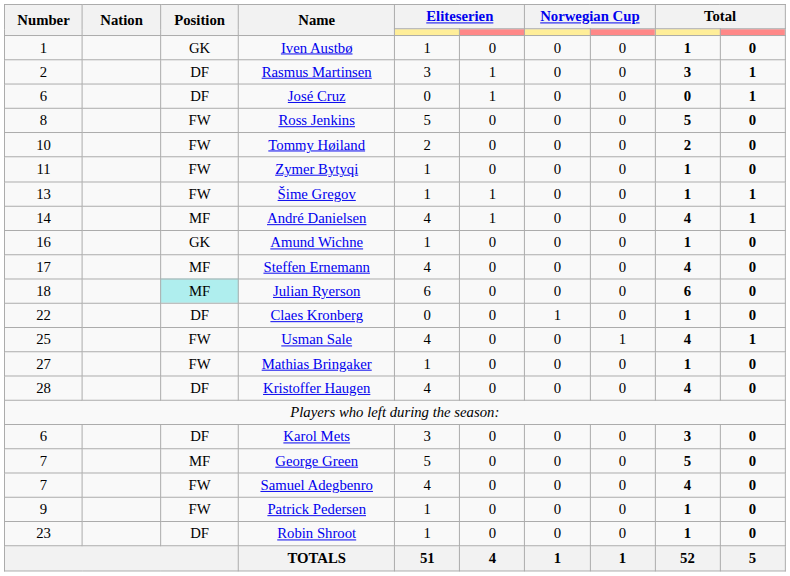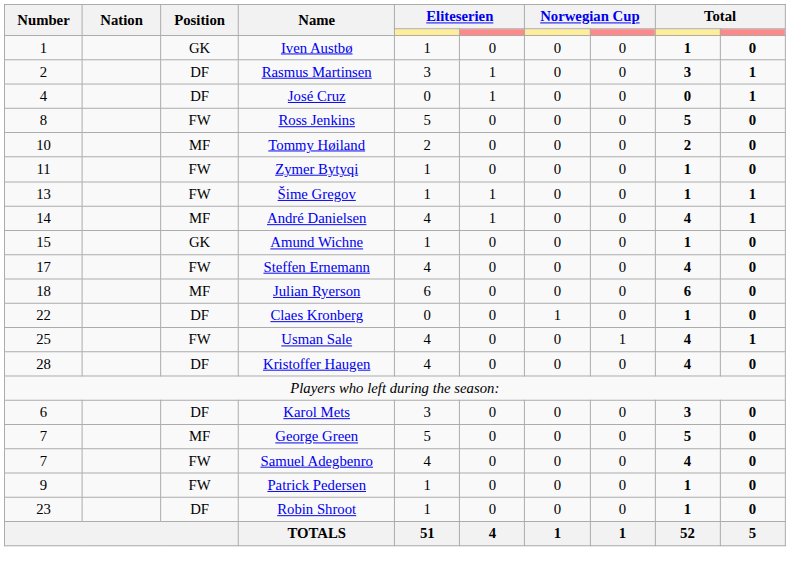 <table class="wikitable" style="font-size: 95%; text-align: center;">
 <tr>
 <th rowspan="2" width="10%" align="center"><strong>Number</strong></th>
 <th rowspan="2" width="10%" align="center"><strong>Nation</strong></th>
 <th rowspan="2" width="10%" align="center"><strong>Position</strong></th>
 <th rowspan="2" width="20%" align="center"><strong>Name</strong></th>
 <th colspan="2" align="center"><strong><a href='#'>Eliteserien</a></strong></th>
 <th colspan="2" align="center"><strong><a href='#'>Norwegian Cup</a></strong></th>
 <th colspan="2" align="center"><strong>Total</strong></th>
 </tr>
 <tr>
 <th width=60 style="background: #FFEE99"></th>
 <th width=60 style="background: #FF8888"></th>
 <th width=60 style="background: #FFEE99"></th>
 <th width=60 style="background: #FF8888"></th>
 <th width=60 style="background: #FFEE99"></th>
 <th width=60 style="background: #FF8888"></th>
 </tr>
 <tr>
 <td>1</td>
 <td></td>
 <td>GK</td>
 <td><a href='#'>Iven Austbø</a></td>
 <td>1</td>
 <td>0</td>
 <td>0</td>
 <td>0</td>
 <td><strong>1</strong></td>
 <td><strong>0</strong></td>
 </tr>
 <tr>
 <td>2</td>
 <td></td>
 <td>DF</td>
 <td><a href='#'>Rasmus Martinsen</a></td>
 <td>3</td>
 <td>1</td>
 <td>0</td>
 <td>0</td>
 <td><strong>3</strong></td>
 <td><strong>1</strong></td>
 </tr>
 <tr>
-<td>6</td>
+<td>4</td>
 <td></td>
 <td>DF</td>
 <td><a href='#'>José Cruz</a></td>
 <td>0</td>
 <td>1</td>
 <td>0</td>
 <td>0</td>
 <td><strong>0</strong></td>
 <td><strong>1</strong></td>
 </tr>
 <tr>
 <td>8</td>
 <td></td>
 <td>FW</td>
 <td><a href='#'>Ross Jenkins</a></td>
 <td>5</td>
 <td>0</td>
 <td>0</td>
 <td>0</td>
 <td><strong>5</strong></td>
 <td><strong>0</strong></td>
 </tr>
 <tr>
 <td>10</td>
 <td></td>
-<td>FW</td>
+<td>MF</td>
 <td><a href='#'>Tommy Høiland</a></td>
 <td>2</td>
 <td>0</td>
 <td>0</td>
 <td>0</td>
 <td><strong>2</strong></td>
 <td><strong>0</strong></td>
 </tr>
 <tr>
 <td>11</td>
 <td></td>
 <td>FW</td>
 <td><a href='#'>Zymer Bytyqi</a></td>
 <td>1</td>
 <td>0</td>
 <td>0</td>
 <td>0</td>
 <td><strong>1</strong></td>
 <td><strong>0</strong></td>
 </tr>
 <tr>
 <td>13</td>
 <td></td>
 <td>FW</td>
 <td><a href='#'>Šime Gregov</a></td>
 <td>1</td>
 <td>1</td>
 <td>0</td>
 <td>0</td>
 <td><strong>1</strong></td>
 <td><strong>1</strong></td>
 </tr>
 <tr>
 <td>14</td>
 <td></td>
 <td>MF</td>
 <td><a href='#'>André Danielsen</a></td>
 <td>4</td>
 <td>1</td>
 <td>0</td>
 <td>0</td>
 <td><strong>4</strong></td>
 <td><strong>1</strong></td>
 </tr>
 <tr>
-<td>16</td>
+<td>15</td>
 <td></td>
 <td>GK</td>
 <td><a href='#'>Amund Wichne</a></td>
 <td>1</td>
 <td>0</td>
 <td>0</td>
 <td>0</td>
 <td><strong>1</strong></td>
 <td><strong>0</strong></td>
 </tr>
 <tr>
 <td>17</td>
 <td></td>
-<td>MF</td>
+<td>FW</td>
 <td><a href='#'>Steffen Ernemann</a></td>
 <td>4</td>
 <td>0</td>
 <td>0</td>
 <td>0</td>
 <td><strong>4</strong></td>
 <td><strong>0</strong></td>
 </tr>
 <tr>
 <td>18</td>
 <td></td>
-<td style="background: paleturquoise;">MF</td>
+<td>MF</td>
 <td><a href='#'>Julian Ryerson</a></td>
 <td>6</td>
 <td>0</td>
 <td>0</td>
 <td>0</td>
 <td><strong>6</strong></td>
 <td><strong>0</strong></td>
 </tr>
 <tr>
 <td>22</td>
 <td></td>
 <td>DF</td>
 <td><a href='#'>Claes Kronberg</a></td>
 <td>0</td>
 <td>0</td>
 <td>1</td>
 <td>0</td>
 <td><strong>1</strong></td>
 <td><strong>0</strong></td>
 </tr>
 <tr>
 <td>25</td>
 <td></td>
 <td>FW</td>
 <td><a href='#'>Usman Sale</a></td>
 <td>4</td>
 <td>0</td>
 <td>0</td>
 <td>1</td>
 <td><strong>4</strong></td>
 <td><strong>1</strong></td>
-</tr>
-<tr>
-<td>27</td>
-<td></td>
-<td>FW</td>
-<td><a href='#'>Mathias Bringaker</a></td>
-<td>1</td>
-<td>0</td>
-<td>0</td>
-<td>0</td>
-<td><strong>1</strong></td>
-<td><strong>0</strong></td>
 </tr>
 <tr>
 <td>28</td>
 <td></td>
 <td>DF</td>
 <td><a href='#'>Kristoffer Haugen</a></td>
 <td>4</td>
 <td>0</td>
 <td>0</td>
 <td>0</td>
 <td><strong>4</strong></td>
 <td><strong>0</strong></td>
 </tr>
 <tr>
 <td colspan="10"><em>Players who left during the season:</em></td>
 </tr>
 <tr>
 <td>6</td>
 <td></td>
 <td>DF</td>
 <td><a href='#'>Karol Mets</a></td>
 <td>3</td>
 <td>0</td>
 <td>0</td>
 <td>0</td>
 <td><strong>3</strong></td>
 <td><strong>0</strong></td>
 </tr>
 <tr>
 <td>7</td>
 <td></td>
 <td>MF</td>
 <td><a href='#'>George Green</a></td>
 <td>5</td>
 <td>0</td>
 <td>0</td>
 <td>0</td>
 <td><strong>5</strong></td>
 <td><strong>0</strong></td>
 </tr>
 <tr>
 <td>7</td>
 <td></td>
 <td>FW</td>
 <td><a href='#'>Samuel Adegbenro</a></td>
 <td>4</td>
 <td>0</td>
 <td>0</td>
 <td>0</td>
 <td><strong>4</strong></td>
 <td><strong>0</strong></td>
 </tr>
 <tr>
 <td>9</td>
 <td></td>
 <td>FW</td>
 <td><a href='#'>Patrick Pedersen</a></td>
 <td>1</td>
 <td>0</td>
 <td>0</td>
 <td>0</td>
 <td><strong>1</strong></td>
 <td><strong>0</strong></td>
 </tr>
 <tr>
 <td>23</td>
 <td></td>
 <td>DF</td>
 <td><a href='#'>Robin Shroot</a></td>
 <td>1</td>
 <td>0</td>
 <td>0</td>
 <td>0</td>
 <td><strong>1</strong></td>
 <td><strong>0</strong></td>
 </tr>
 <tr>
 <th colspan="3"></th>
 <th><strong>TOTALS</strong></th>
 <th><strong>51</strong></th>
 <th><strong>4</strong></th>
 <th><strong>1</strong></th>
 <th><strong>1</strong></th>
 <th><strong>52</strong></th>
 <th><strong>5</strong></th>
 </tr>
 </table>
